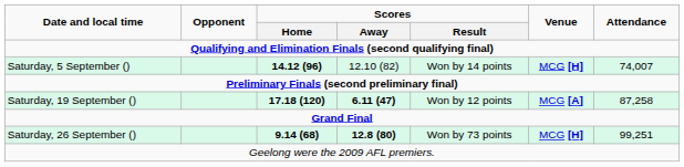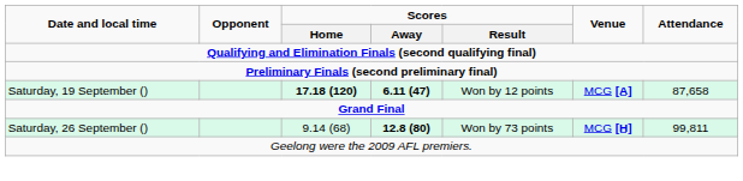 <table class="wikitable" style="font-size:90%; text-align:center; width: 100%; margin-left: auto; margin-right: auto;">
 <tr>
 <td rowspan=2><strong>Date and local time</strong></td>
 <td rowspan=2><strong>Opponent</strong></td>
 <td colspan=3><strong>Scores</strong> </td>
 <td rowspan=2><strong>Venue</strong></td>
 <td rowspan=2><strong>Attendance</strong></td>
 </tr>
 <tr>
 <th>Home</th>
 <th>Away</th>
 <th>Result</th>
 </tr>
 <tr>
 <td colspan=7><strong><a href='#'>Qualifying and Elimination Finals</a> (second qualifying final)</strong></td>
 </tr>
-<tr style="background:#d9f9e9;">
-<td align=left>Saturday, 5 September ()</td>
-<td align=left></td>
-<td><strong>14.12 (96)</strong></td>
-<td>12.10 (82)</td>
-<td>Won by 14 points</td>
-<td><a href='#'>MCG</a> <a href='#'><strong>[H]</strong></a></td>
-<td>74,007</td>
-</tr>
 <tr>
 <td colspan=7><strong><a href='#'>Preliminary Finals</a> (second preliminary final)</strong></td>
 </tr>
 <tr style="background:#d9f9e9;">
 <td align=left>Saturday, 19 September ()</td>
 <td align=left></td>
 <td><strong>17.18 (120)</strong></td>
 <td><strong>6.11 (47)</strong></td>
 <td>Won by 12 points</td>
 <td><a href='#'>MCG</a> <a href='#'><strong>[A]</strong></a></td>
-<td>87,258</td>
+<td>87,658</td>
 </tr>
 <tr>
 <td colspan=7><strong><a href='#'>Grand Final</a></strong></td>
 </tr>
 <tr style="background:#d9f9e9;">
 <td align=left>Saturday, 26 September ()</td>
 <td align=left></td>
-<td><strong>9.14 (68)</strong></td>
+<td>9.14 (68)</td>
 <td><strong>12.8 (80)</strong></td>
 <td>Won by 73 points</td>
 <td><a href='#'>MCG</a> <a href='#'><strong>[H]</strong></a></td>
-<td>99,251</td>
+<td>99,811</td>
 </tr>
 <tr>
 <td colspan=7><em>Geelong were the 2009 AFL premiers.</em></td>
 </tr>
 </table>
